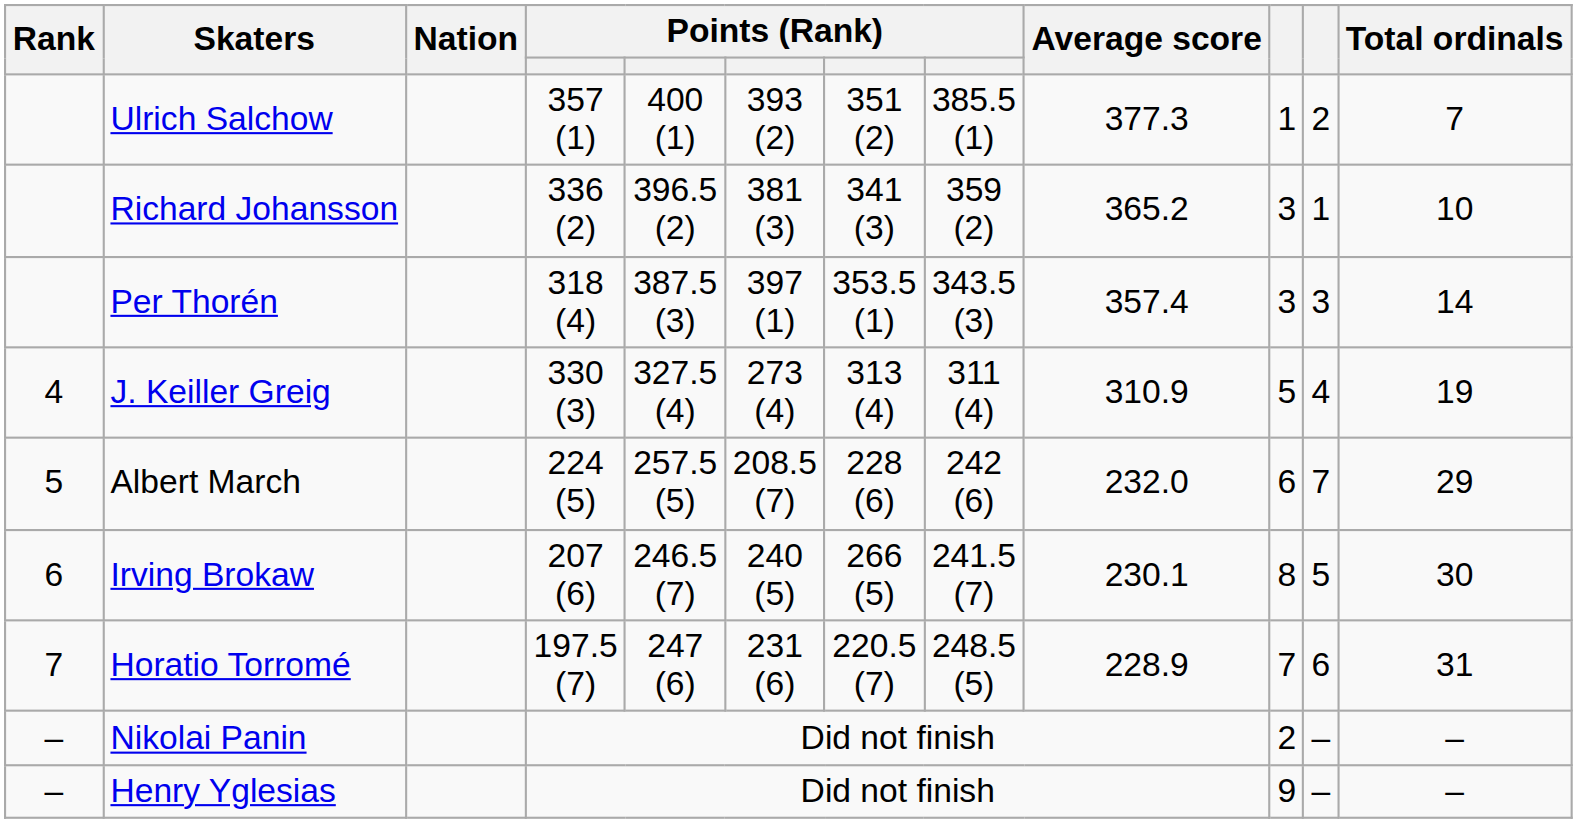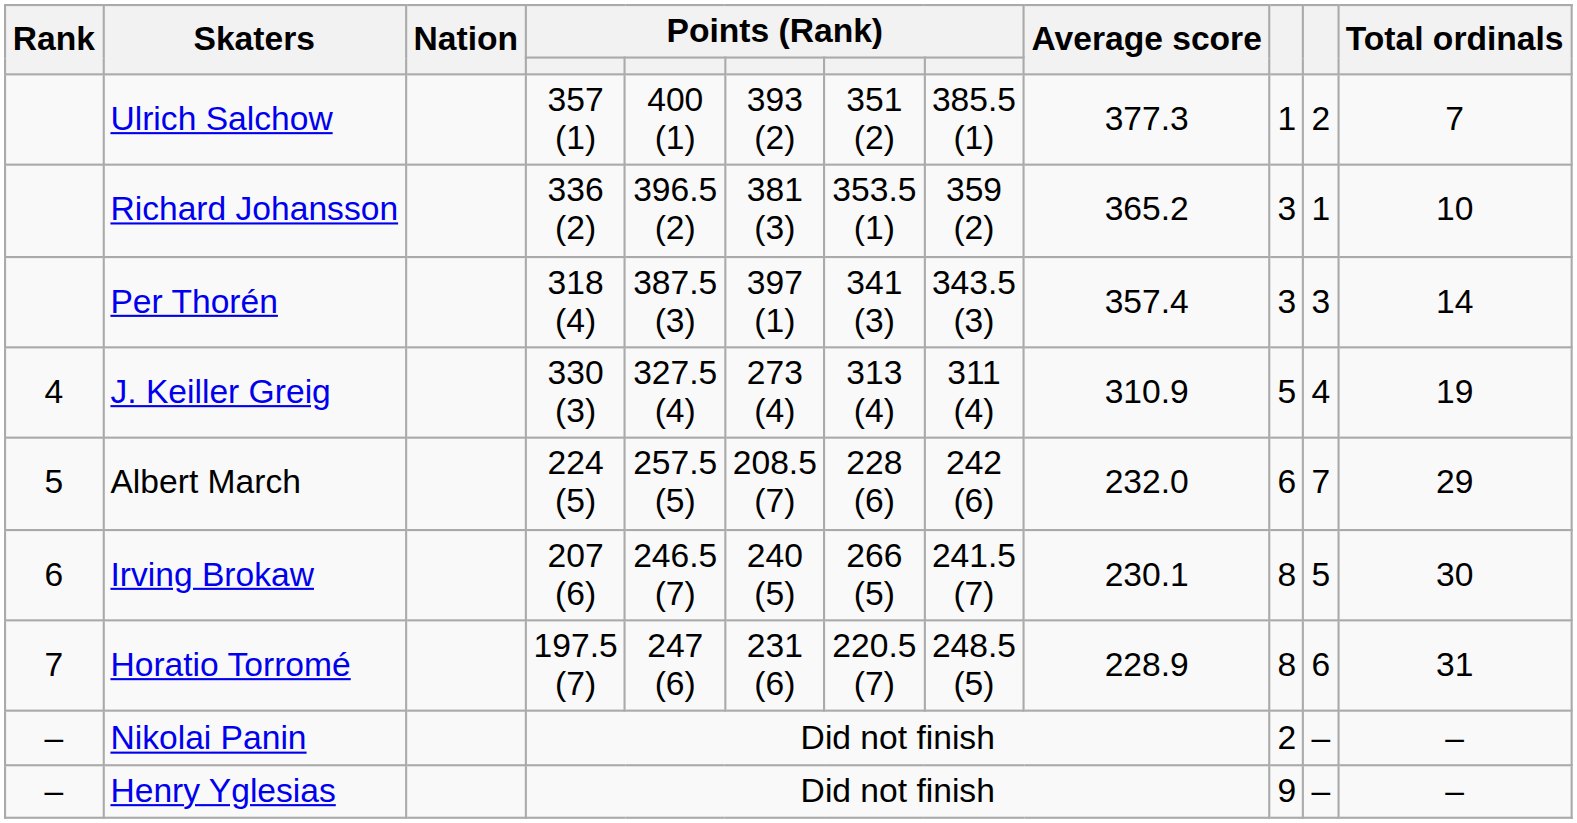 <table class="wikitable sortable" style="text-align:center">
 <tr>
 <th rowspan=2>Rank</th>
 <th rowspan=2>Skaters</th>
 <th rowspan=2>Nation</th>
 <th colspan=5>Points (Rank)</th>
 <th rowspan=2>Average score</th>
 <th rowspan=2></th>
 <th rowspan=2></th>
 <th rowspan=2>Total ordinals</th>
 </tr>
 <tr>
 <th> </th>
 <th> </th>
 <th> </th>
 <th> </th>
 <th> </th>
 </tr>
 <tr>
 <td></td>
 <td align=left data-sort-value="Salchow, Ulrich"><a href='#'>Ulrich Salchow</a></td>
 <td align="left"></td>
 <td>357<br>(1)</td>
 <td>400<br>(1)</td>
 <td>393<br>(2)</td>
 <td>351<br>(2)</td>
 <td>385.5<br>(1)</td>
 <td>377.3</td>
 <td>1</td>
 <td>2</td>
 <td>7</td>
 </tr>
 <tr>
 <td></td>
 <td align=left data-sort-value="Johansson, Richard"><a href='#'>Richard Johansson</a></td>
 <td align=left></td>
 <td>336<br>(2)</td>
 <td>396.5<br>(2)</td>
 <td>381<br>(3)</td>
-<td>341<br>(3)</td>
+<td>353.5<br>(1)</td>
 <td>359<br>(2)</td>
 <td>365.2</td>
 <td>3</td>
 <td>1</td>
 <td>10</td>
 </tr>
 <tr>
 <td></td>
 <td align=left data-sort-value="Thorén, Per"><a href='#'>Per Thorén</a></td>
 <td align=left></td>
 <td>318<br>(4)</td>
 <td>387.5<br>(3)</td>
 <td>397<br>(1)</td>
-<td>353.5<br>(1)</td>
+<td>341<br>(3)</td>
 <td>343.5<br>(3)</td>
 <td>357.4</td>
 <td>3</td>
 <td>3</td>
 <td>14</td>
 </tr>
 <tr>
 <td>4</td>
 <td align=left data-sort-value="Greig, J. Keiller"><a href='#'>J. Keiller Greig</a></td>
 <td align=left></td>
 <td>330<br>(3)</td>
 <td>327.5<br>(4)</td>
 <td>273<br>(4)</td>
 <td>313<br>(4)</td>
 <td>311<br>(4)</td>
 <td>310.9</td>
 <td>5</td>
 <td>4</td>
 <td>19</td>
 </tr>
 <tr>
 <td>5</td>
 <td align=left data-sort-value="March, Albert">Albert March</td>
 <td align=left></td>
 <td>224<br>(5)</td>
 <td>257.5<br>(5)</td>
 <td>208.5<br>(7)</td>
 <td>228<br>(6)</td>
 <td>242<br>(6)</td>
 <td>232.0</td>
 <td>6</td>
 <td>7</td>
 <td>29</td>
 </tr>
 <tr>
 <td>6</td>
 <td align=left data-sort-value="Brokaw, Irving"><a href='#'>Irving Brokaw</a></td>
 <td align=left></td>
 <td>207<br>(6)</td>
 <td>246.5<br>(7)</td>
 <td>240<br>(5)</td>
 <td>266<br>(5)</td>
 <td>241.5<br>(7)</td>
 <td>230.1</td>
 <td>8</td>
 <td>5</td>
 <td>30</td>
 </tr>
 <tr>
 <td>7</td>
 <td align=left data-sort-value="Torromé, Horatio"><a href='#'>Horatio Torromé</a></td>
 <td align=left></td>
 <td>197.5<br>(7)</td>
 <td>247<br>(6)</td>
 <td>231<br>(6)</td>
 <td>220.5<br>(7)</td>
 <td>248.5<br>(5)</td>
 <td>228.9</td>
-<td>7</td>
+<td>8</td>
 <td>6</td>
 <td>31</td>
 </tr>
 <tr>
 <td data-sort-value=8>–</td>
 <td align=left data-sort-value="Panin, Nikolai"><a href='#'>Nikolai Panin</a></td>
 <td align=left></td>
 <td colspan=6>Did not finish</td>
 <td>2</td>
 <td>–</td>
 <td>–</td>
 </tr>
 <tr>
 <td data-sort-value=9>–</td>
 <td align=left data-sort-value="Yglesias, Henry"><a href='#'>Henry Yglesias</a></td>
 <td align=left></td>
 <td colspan=6>Did not finish</td>
 <td>9</td>
 <td>–</td>
 <td>–</td>
 </tr>
 </table>
